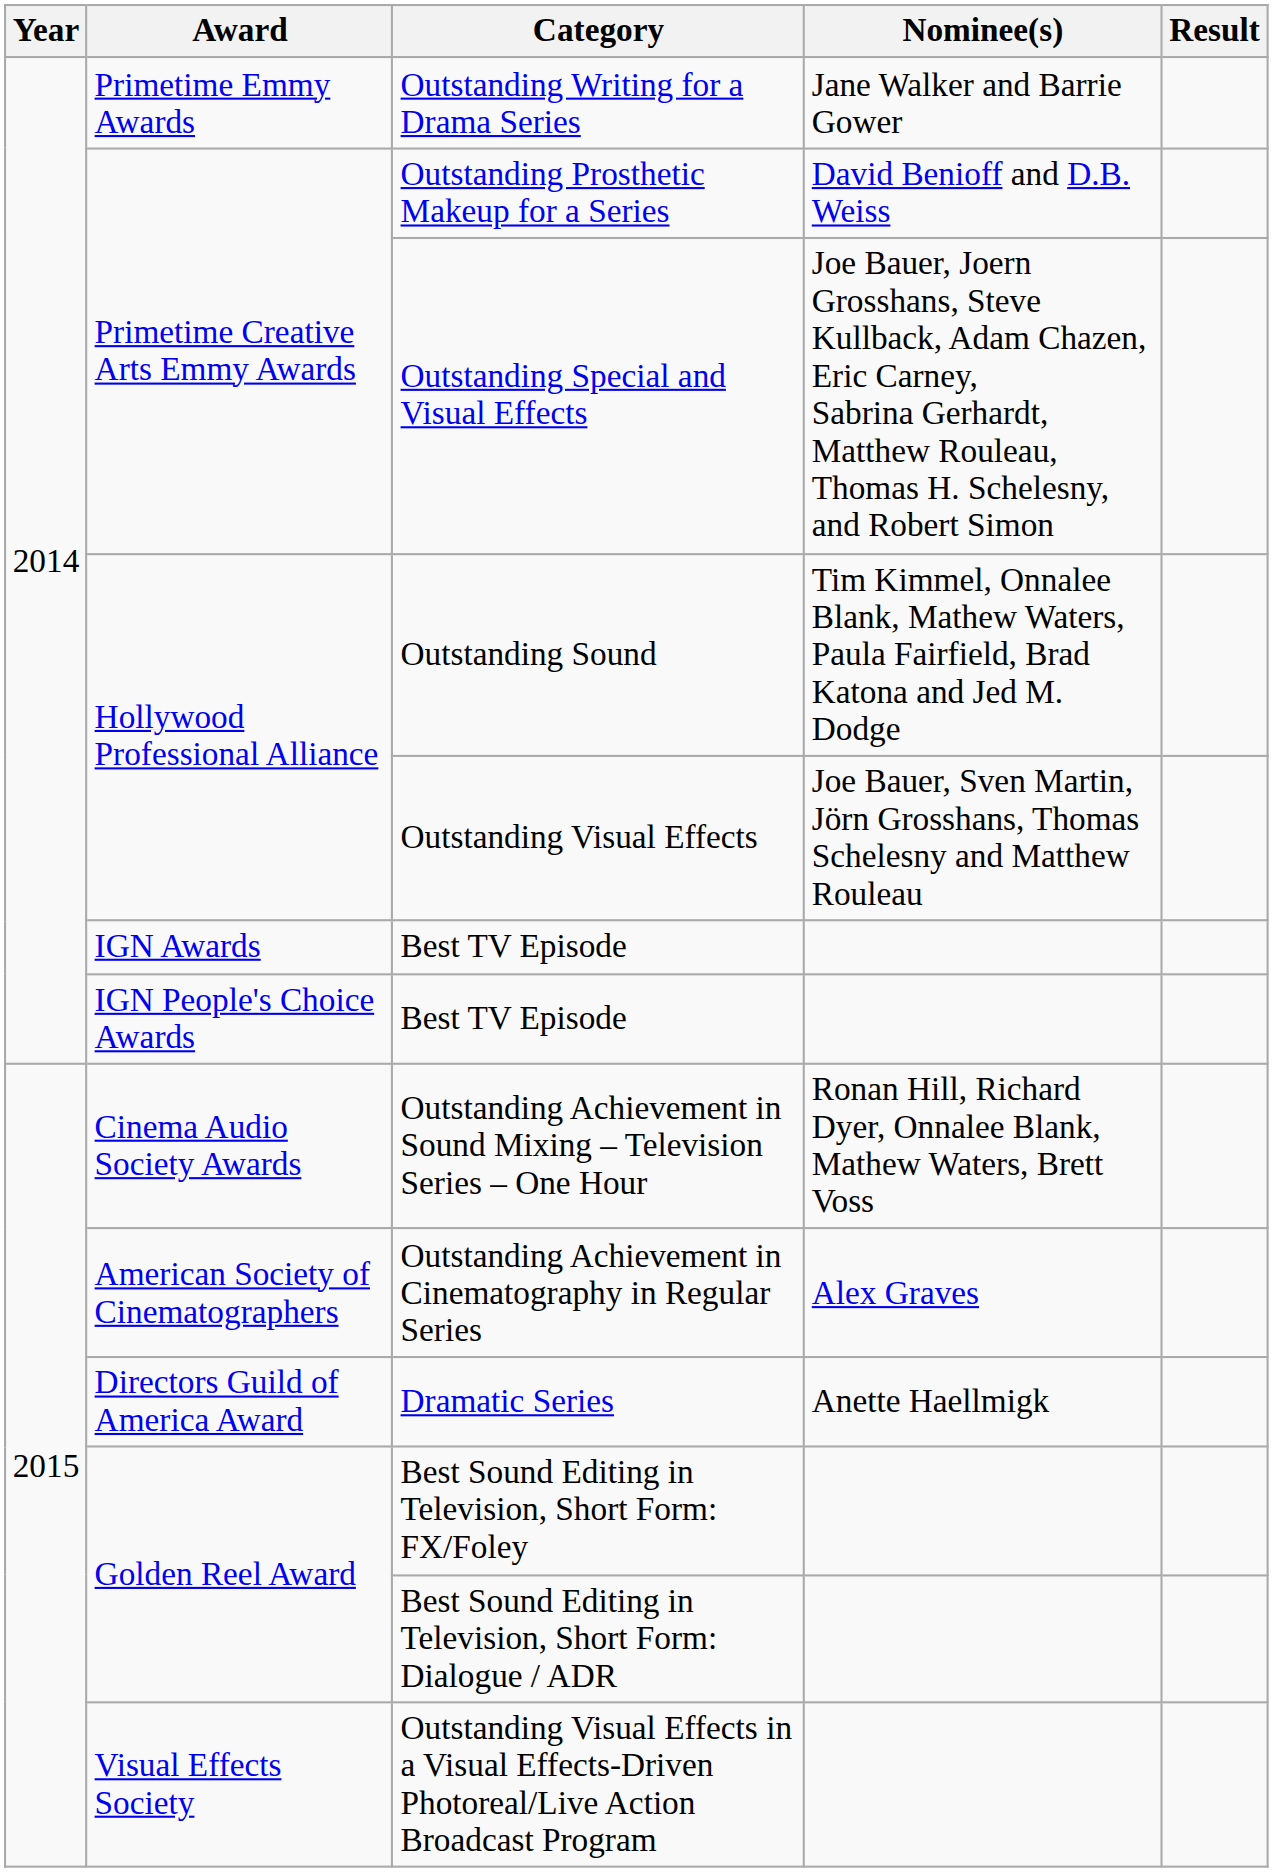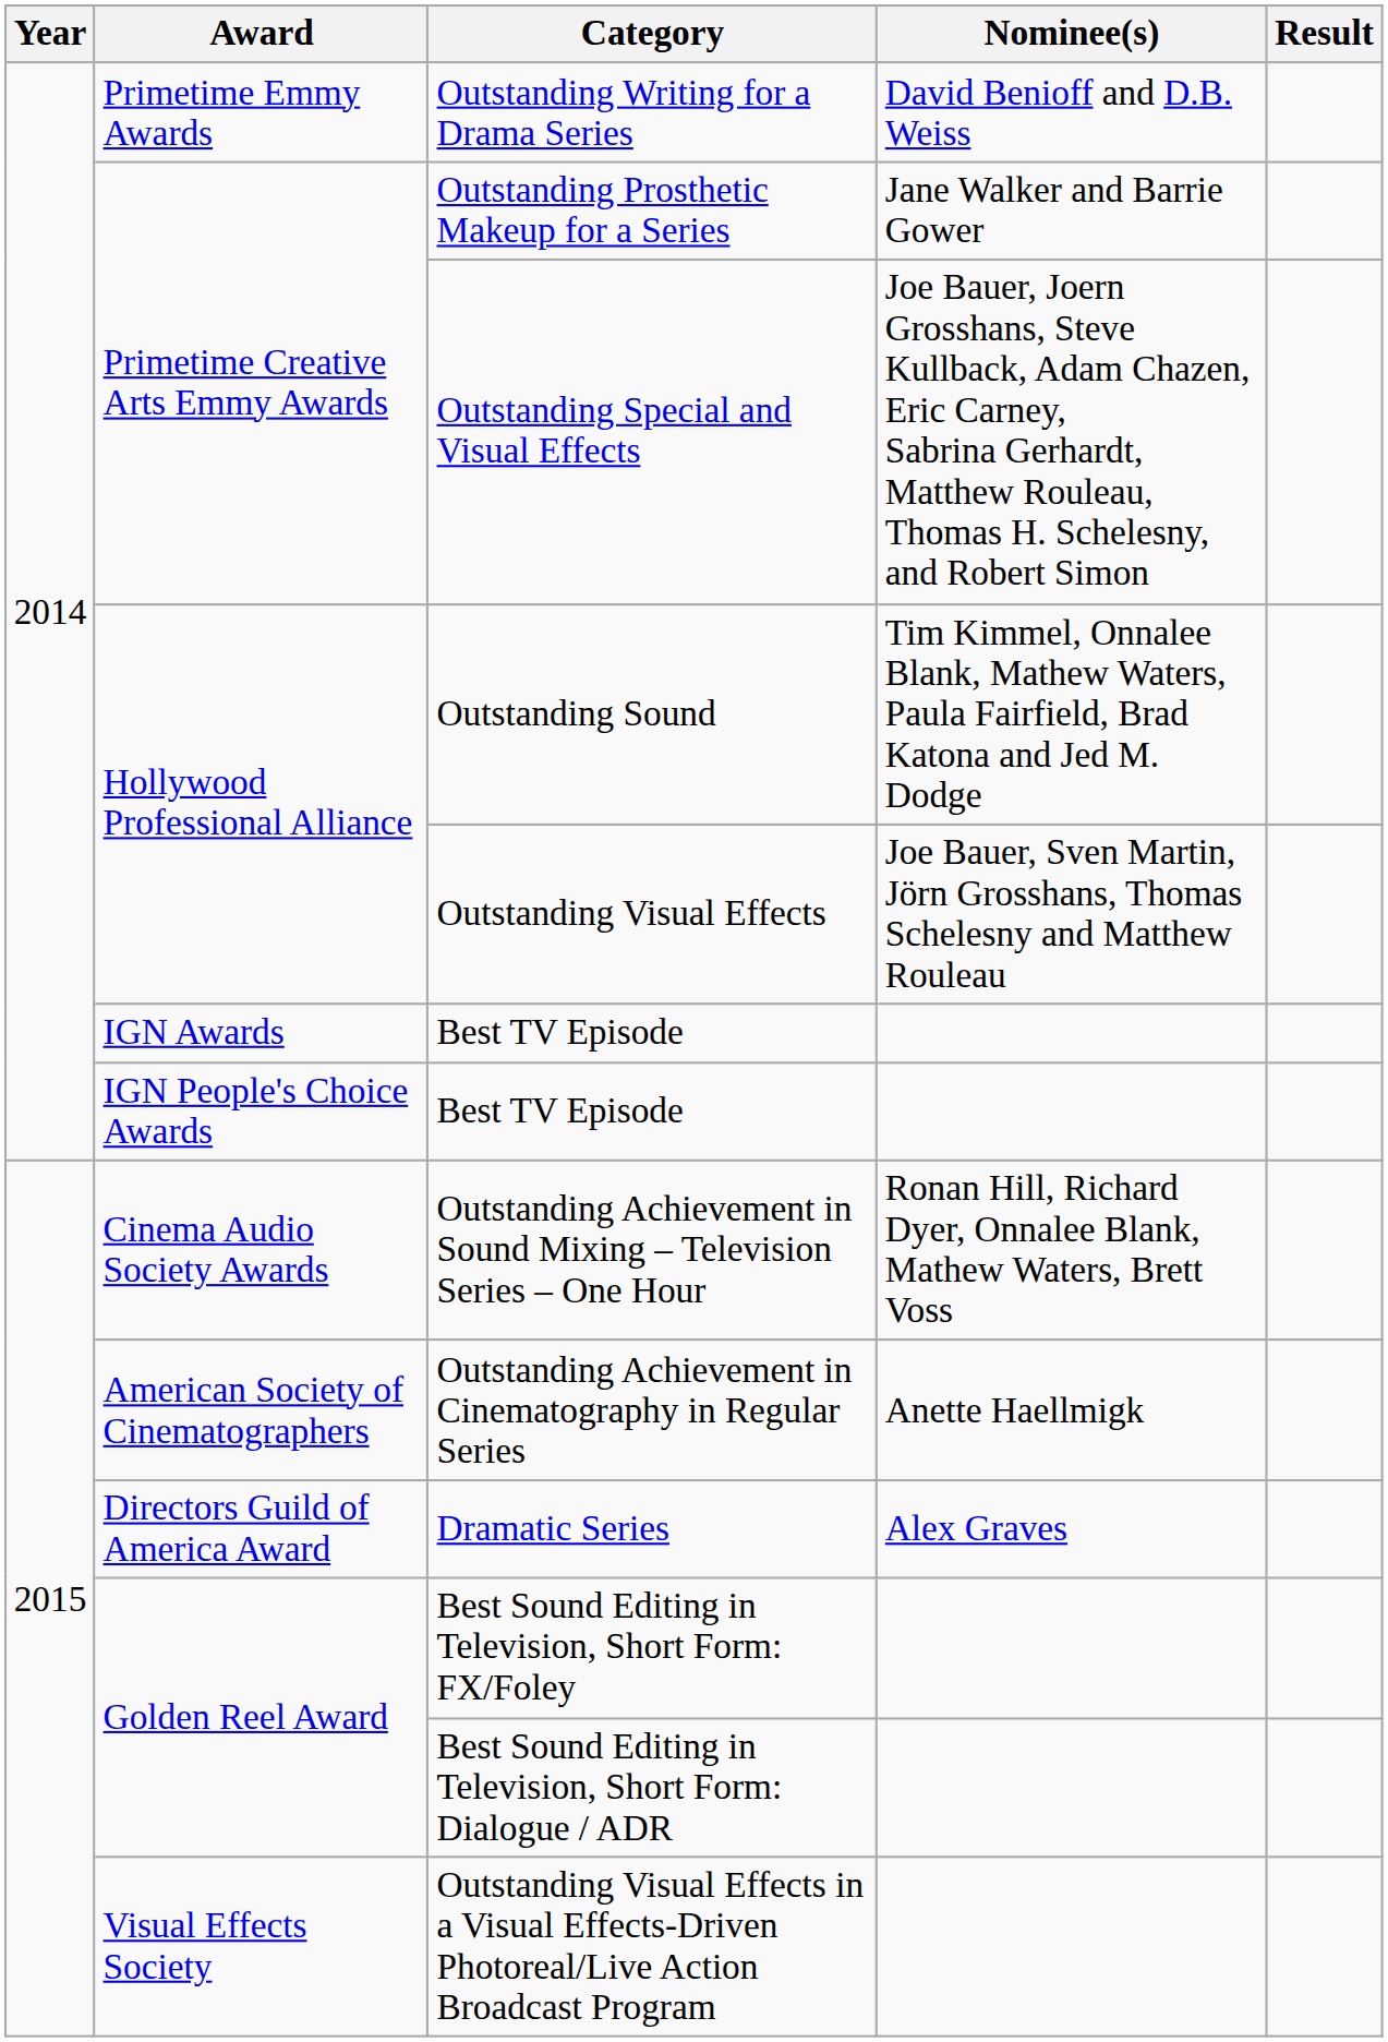 <table class="wikitable sortable plainrowheaders">
 <tr>
 <th>Year</th>
 <th>Award</th>
 <th>Category</th>
 <th>Nominee(s)</th>
 <th>Result</th>
 </tr>
 <tr>
 <td rowspan=7>2014</td>
 <td scope="row"><a href='#'>Primetime Emmy Awards</a></td>
 <td scope="row"><a href='#'>Outstanding Writing for a Drama Series</a></td>
-<td scope="row">Jane Walker and Barrie Gower</td>
+<td scope="row"><a href='#'>David Benioff</a> and <a href='#'>D.B. Weiss</a></td>
 <td></td>
 </tr>
 <tr>
 <td scope="row" rowspan="2"><a href='#'>Primetime Creative Arts Emmy Awards</a></td>
 <td scope="row"><a href='#'>Outstanding Prosthetic Makeup for a Series</a></td>
-<td scope="row"><a href='#'>David Benioff</a> and <a href='#'>D.B. Weiss</a></td>
+<td scope="row">Jane Walker and Barrie Gower</td>
 <td></td>
 </tr>
 <tr>
 <td scope="row"><a href='#'>Outstanding Special and Visual Effects</a></td>
 <td scope="row">Joe Bauer, Joern Grosshans, Steve Kullback, Adam Chazen, Eric Carney,<br> Sabrina Gerhardt, Matthew Rouleau, Thomas H. Schelesny, and Robert Simon</td>
 <td></td>
 </tr>
 <tr>
 <td scope="row" rowspan="2"><a href='#'>Hollywood Professional Alliance</a></td>
 <td scope="row">Outstanding Sound</td>
 <td scope="row">Tim Kimmel, Onnalee Blank, Mathew Waters, Paula Fairfield, Brad Katona and Jed M. Dodge</td>
 <td></td>
 </tr>
 <tr>
 <td scope="row">Outstanding Visual Effects</td>
 <td scope="row">Joe Bauer, Sven Martin, Jörn Grosshans, Thomas Schelesny and Matthew Rouleau</td>
 <td></td>
 </tr>
 <tr>
 <td scope="row"><a href='#'>IGN Awards</a></td>
 <td scope="row">Best TV Episode</td>
 <td scope="row"></td>
 <td></td>
 </tr>
 <tr>
 <td scope="row"><a href='#'>IGN People's Choice Awards</a></td>
 <td scope="row">Best TV Episode</td>
 <td scope="row"></td>
 <td></td>
 </tr>
 <tr>
 <td rowspan=6>2015</td>
 <td scope="row"><a href='#'>Cinema Audio Society Awards</a></td>
 <td scope="row">Outstanding Achievement in Sound Mixing – Television Series – One Hour</td>
 <td scope="row">Ronan Hill, Richard Dyer, Onnalee Blank, Mathew Waters, Brett Voss</td>
 <td></td>
 </tr>
 <tr>
 <td scope="row"><a href='#'>American Society of Cinematographers</a></td>
 <td scope="row">Outstanding Achievement in Cinematography in Regular Series</td>
-<td scope="row"><a href='#'>Alex Graves</a></td>
+<td scope="row">Anette Haellmigk</td>
 <td></td>
 </tr>
 <tr>
 <td scope="row"><a href='#'>Directors Guild of America Award</a></td>
 <td scope="row"><a href='#'>Dramatic Series</a></td>
-<td scope="row">Anette Haellmigk</td>
+<td scope="row"><a href='#'>Alex Graves</a></td>
 <td></td>
 </tr>
 <tr>
 <td scope="row" rowspan="2"><a href='#'>Golden Reel Award</a></td>
 <td scope="row">Best Sound Editing in Television, Short Form: FX/Foley</td>
 <td scope="row"></td>
 <td></td>
 </tr>
 <tr>
 <td scope="row">Best Sound Editing in Television, Short Form: Dialogue / ADR</td>
 <td scope="row"></td>
 <td></td>
 </tr>
 <tr>
 <td scope="row"><a href='#'>Visual Effects Society</a></td>
 <td scope="row">Outstanding Visual Effects in a Visual Effects-Driven Photoreal/Live Action Broadcast Program</td>
 <td scope="row"></td>
 <td></td>
 </tr>
 </table>
